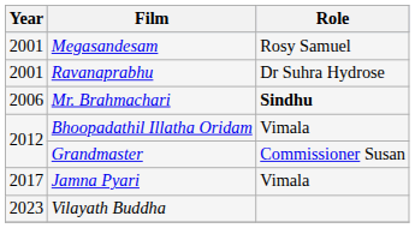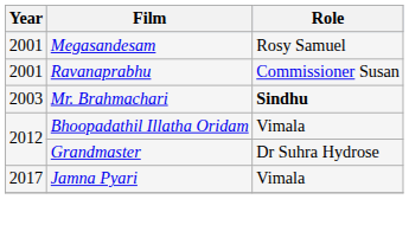 <table class="wikitable sortable" style="background:#f5f5f5;">
 <tr style="background:#B0C4DE;">
 <th>Year</th>
 <th>Film</th>
 <th>Role</th>
 </tr>
 <tr>
 <td>2001</td>
 <td><em><a href='#'>Megasandesam</a></em></td>
 <td>Rosy Samuel</td>
 </tr>
 <tr>
 <td>2001</td>
 <td><em><a href='#'>Ravanaprabhu</a></em></td>
-<td>Dr Suhra Hydrose</td>
+<td><a href='#'>Commissioner</a> Susan</td>
 </tr>
 <tr>
-<td>2006</td>
+<td>2003</td>
 <td><em><a href='#'>Mr. Brahmachari</a></em></td>
 <td><strong>Sindhu</strong></td>
 </tr>
 <tr>
 <td rowspan="2">2012</td>
 <td><em><a href='#'>Bhoopadathil Illatha Oridam</a></em></td>
 <td>Vimala</td>
 </tr>
 <tr>
 <td><em><a href='#'>Grandmaster</a></em></td>
-<td><a href='#'>Commissioner</a> Susan</td>
+<td>Dr Suhra Hydrose</td>
 </tr>
 <tr>
 <td>2017</td>
 <td><em><a href='#'>Jamna Pyari</a></em></td>
 <td>Vimala</td>
 </tr>
 <tr>
-<td>2023</td>
-<td><em>Vilayath Buddha</em></td>
-<td></td>
-</tr>
-<tr>
 </tr>
 </table>
